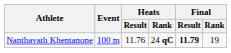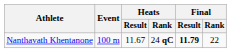 <table class="wikitable" style="font-size:90%">
 <tr>
 <th rowspan=2>Athlete</th>
 <th rowspan=2>Event</th>
 <th colspan=2>Heats</th>
 <th colspan=2>Final</th>
 </tr>
 <tr style="font-size:95%">
 <th>Result</th>
 <th>Rank</th>
 <th>Result</th>
 <th>Rank</th>
 </tr>
 <tr align=center>
 <td align=left><a href='#'>Nanthavath Khentanone</a></td>
 <td align=left><a href='#'>100 m</a></td>
-<td>11.76</td>
+<td>11.67</td>
 <td>24 <strong>qC</strong></td>
 <td><strong>11.79</strong></td>
-<td>19</td>
+<td>22</td>
 </tr>
 </table>
